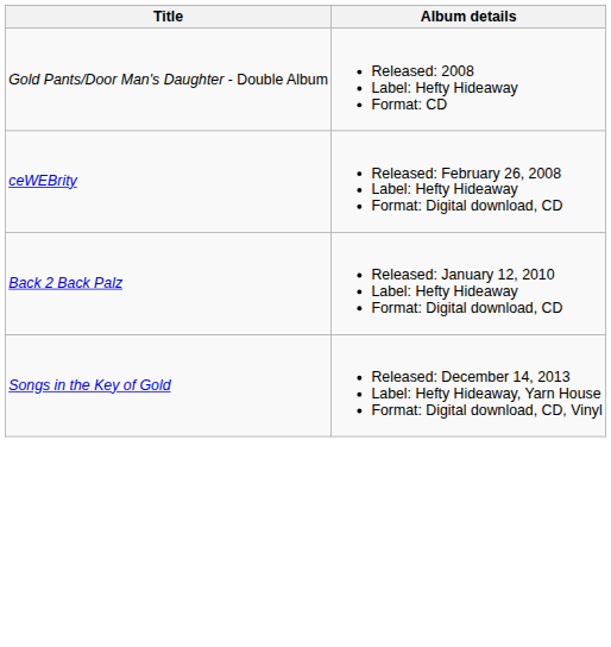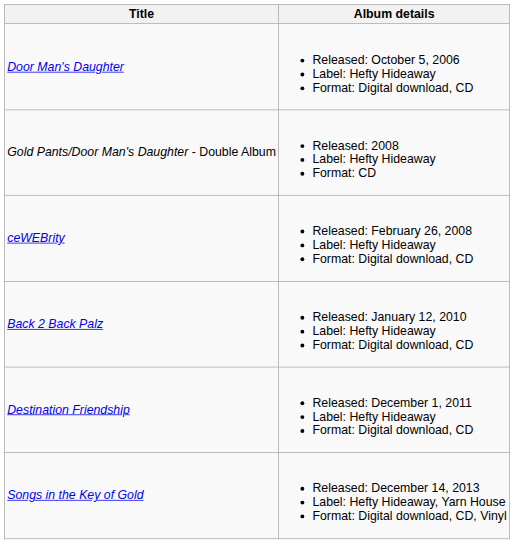 <table class="wikitable">
 <tr>
 <th>Title</th>
 <th>Album details</th>
+</tr>
+<tr>
+<td><em><a href='#'>Door Man's Daughter</a></em></td>
+<td><br><ul><li>Released: October 5, 2006</li><li>Label: Hefty Hideaway</li><li>Format: Digital download, CD</li></ul></td>
 </tr>
 <tr>
 <td><em>Gold Pants/Door Man's Daughter</em> - Double Album</td>
 <td><br><ul><li>Released: 2008</li><li>Label: Hefty Hideaway</li><li>Format: CD</li></ul></td>
 </tr>
 <tr>
 <td><em><a href='#'>ceWEBrity</a></em></td>
 <td><br><ul><li>Released: February 26, 2008</li><li>Label: Hefty Hideaway</li><li>Format: Digital download, CD</li></ul></td>
 </tr>
 <tr>
 <td><em><a href='#'>Back 2 Back Palz</a></em></td>
 <td><br><ul><li>Released: January 12, 2010</li><li>Label: Hefty Hideaway</li><li>Format: Digital download, CD</li></ul></td>
 </tr>
 <tr>
+<td><em><a href='#'>Destination Friendship</a></em></td>
+<td><br><ul><li>Released: December 1, 2011</li><li>Label: Hefty Hideaway</li><li>Format: Digital download, CD</li></ul></td>
+</tr>
+<tr>
 <td><em><a href='#'>Songs in the Key of Gold</a></em></td>
 <td><br><ul><li>Released: December 14, 2013</li><li>Label: Hefty Hideaway, Yarn House</li><li>Format: Digital download, CD, Vinyl</li></ul></td>
 </tr>
 </table>
